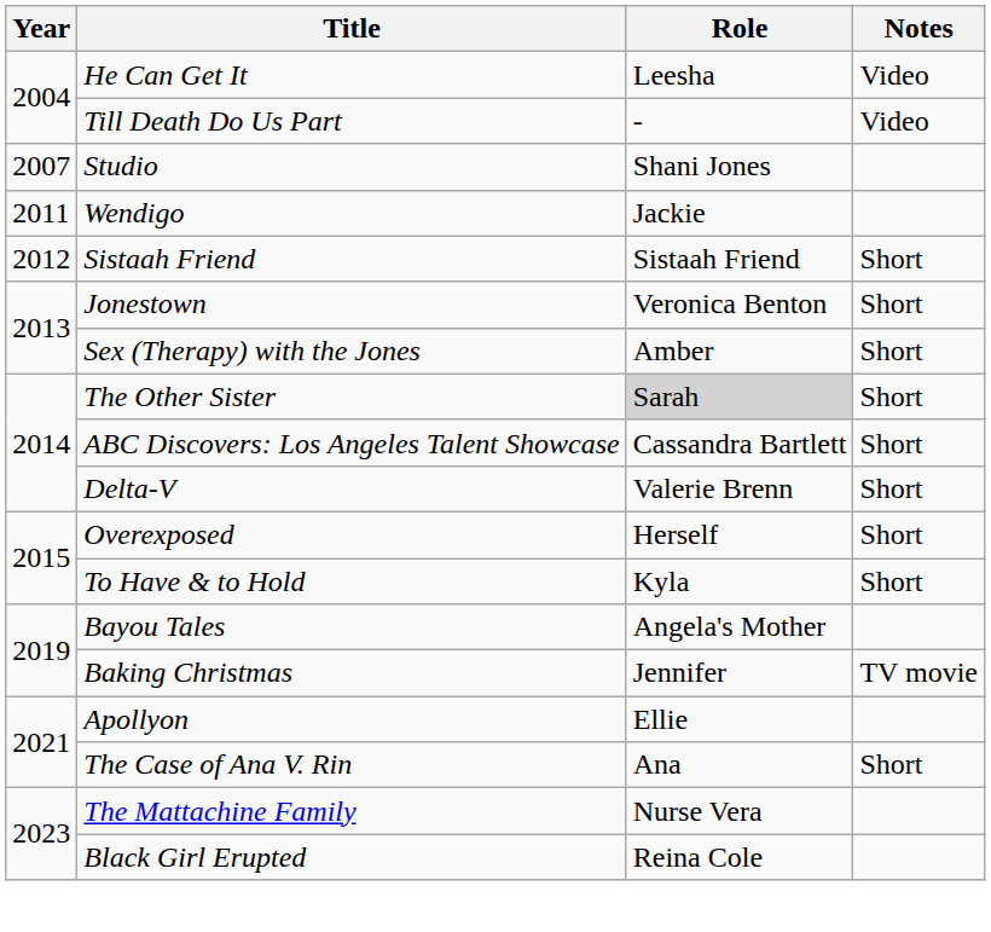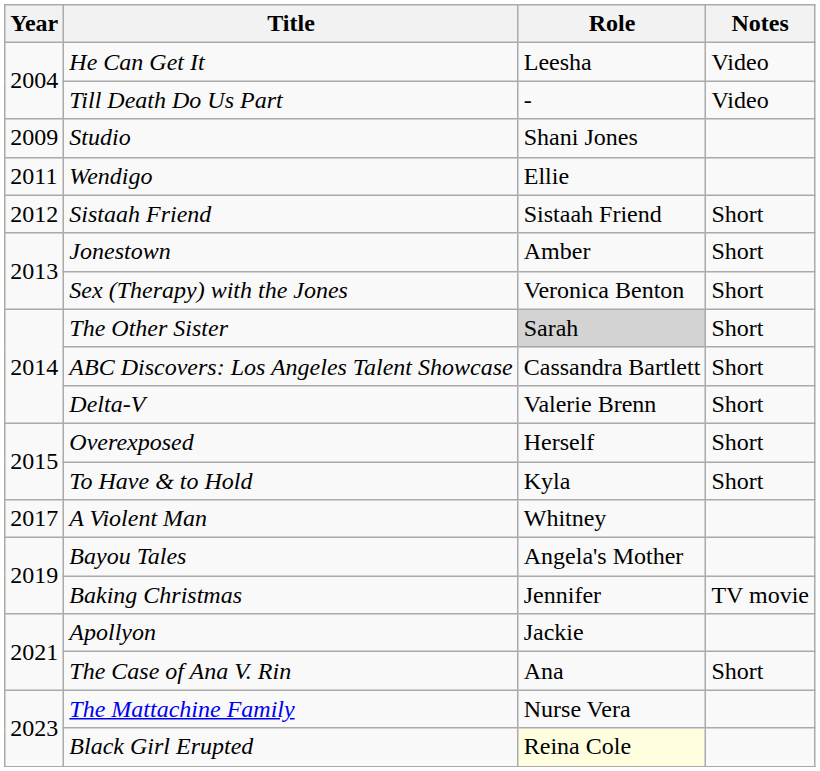 <table class="wikitable plainrowheaders sortable" style="margin-right: 0;">
 <tr>
 <th>Year</th>
 <th>Title</th>
 <th>Role</th>
 <th>Notes</th>
 </tr>
 <tr>
 <td rowspan=2>2004</td>
 <td><em>He Can Get It</em></td>
 <td>Leesha</td>
 <td>Video</td>
 </tr>
 <tr>
 <td><em>Till Death Do Us Part</em></td>
 <td>-</td>
 <td>Video</td>
 </tr>
 <tr>
-<td>2007</td>
+<td>2009</td>
 <td><em>Studio</em></td>
 <td>Shani Jones</td>
 <td></td>
 </tr>
 <tr>
 <td>2011</td>
 <td><em>Wendigo</em></td>
-<td>Jackie</td>
+<td>Ellie</td>
 <td></td>
 </tr>
 <tr>
 <td>2012</td>
 <td><em>Sistaah Friend</em></td>
 <td>Sistaah Friend</td>
 <td>Short</td>
 </tr>
 <tr>
 <td rowspan=2>2013</td>
 <td><em>Jonestown</em></td>
-<td>Veronica Benton</td>
+<td>Amber</td>
 <td>Short</td>
 </tr>
 <tr>
 <td><em>Sex (Therapy) with the Jones</em></td>
-<td>Amber</td>
+<td>Veronica Benton</td>
 <td>Short</td>
 </tr>
 <tr>
 <td rowspan=3>2014</td>
 <td><em>The Other Sister</em></td>
 <td style="background: lightgrey;">Sarah</td>
 <td>Short</td>
 </tr>
 <tr>
 <td><em>ABC Discovers: Los Angeles Talent Showcase</em></td>
 <td>Cassandra Bartlett</td>
 <td>Short</td>
 </tr>
 <tr>
 <td><em>Delta-V</em></td>
 <td>Valerie Brenn</td>
 <td>Short</td>
 </tr>
 <tr>
 <td rowspan=2>2015</td>
 <td><em>Overexposed</em></td>
 <td>Herself</td>
 <td>Short</td>
 </tr>
 <tr>
 <td><em>To Have & to Hold</em></td>
 <td>Kyla</td>
 <td>Short</td>
 </tr>
 <tr>
+<td>2017</td>
+<td><em>A Violent Man</em></td>
+<td>Whitney</td>
+<td></td>
+</tr>
+<tr>
 <td rowspan=2>2019</td>
 <td><em>Bayou Tales</em></td>
 <td>Angela's Mother</td>
 <td></td>
 </tr>
 <tr>
 <td><em>Baking Christmas</em></td>
 <td>Jennifer</td>
 <td>TV movie</td>
 </tr>
 <tr>
 <td rowspan=2>2021</td>
 <td><em>Apollyon</em></td>
-<td>Ellie</td>
+<td>Jackie</td>
 <td></td>
 </tr>
 <tr>
 <td><em>The Case of Ana V. Rin</em></td>
 <td>Ana</td>
 <td>Short</td>
 </tr>
 <tr>
 <td rowspan=2>2023</td>
 <td><em><a href='#'>The Mattachine Family</a></em></td>
 <td>Nurse Vera</td>
 <td></td>
 </tr>
 <tr>
 <td><em>Black Girl Erupted</em></td>
-<td>Reina Cole</td>
+<td style="background: lightyellow;">Reina Cole</td>
 <td></td>
 </tr>
 </table>
